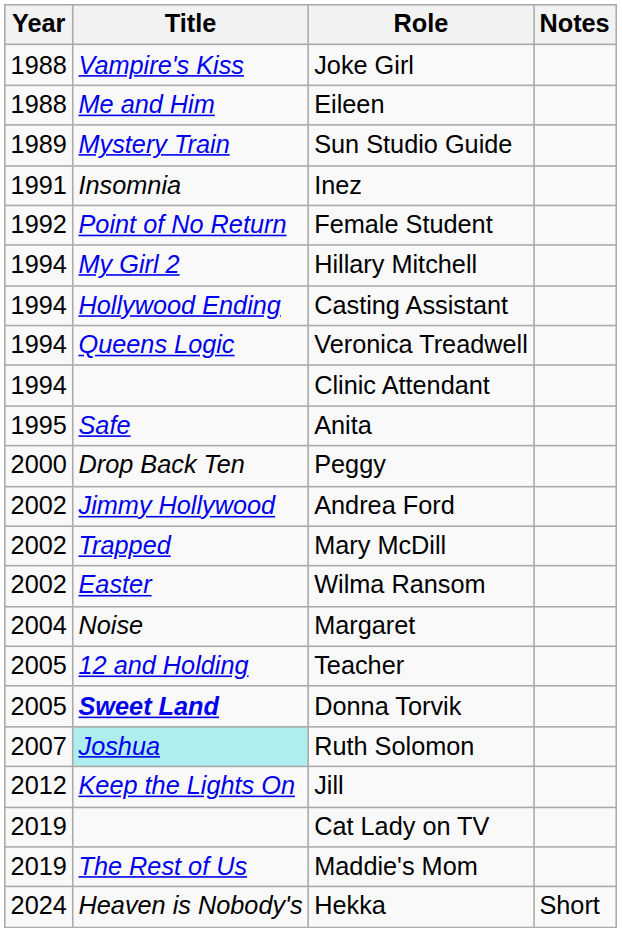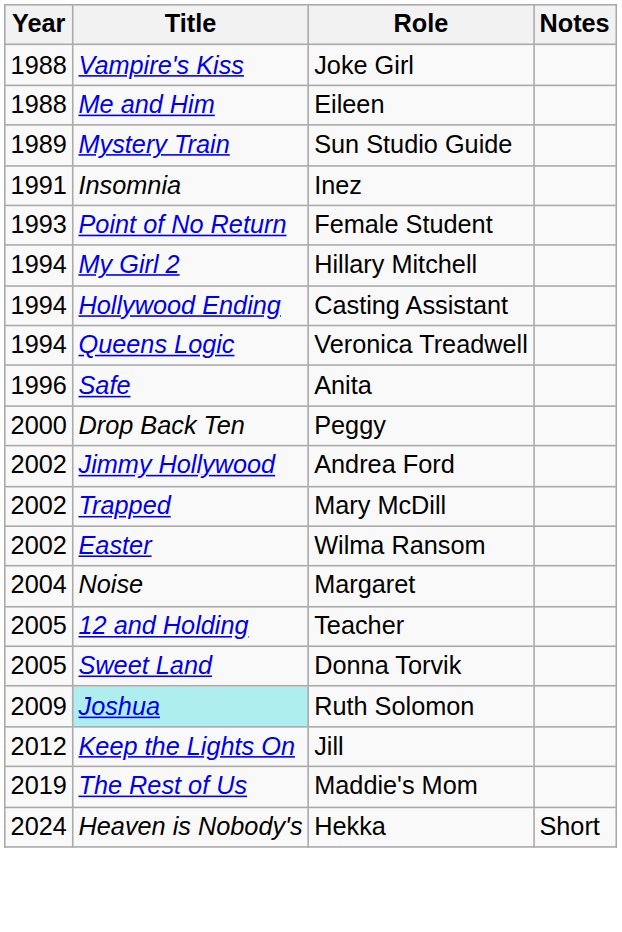 <table class="wikitable sortable">
 <tr>
 <th>Year</th>
 <th>Title</th>
 <th>Role</th>
 <th class="unsortable">Notes</th>
 </tr>
 <tr>
 <td>1988</td>
 <td><em><a href='#'>Vampire's Kiss</a></em></td>
 <td>Joke Girl</td>
 <td></td>
 </tr>
 <tr>
 <td>1988</td>
 <td><em><a href='#'>Me and Him</a></em></td>
 <td>Eileen</td>
 <td></td>
 </tr>
 <tr>
 <td>1989</td>
 <td><em><a href='#'>Mystery Train</a></em></td>
 <td>Sun Studio Guide</td>
 <td></td>
 </tr>
 <tr>
 <td>1991</td>
 <td><em>Insomnia</em></td>
 <td>Inez</td>
 <td></td>
 </tr>
 <tr>
-<td>1992</td>
+<td>1993</td>
 <td><em><a href='#'>Point of No Return</a></em></td>
 <td>Female Student</td>
 <td></td>
 </tr>
 <tr>
 <td>1994</td>
 <td><em><a href='#'>My Girl 2</a></em></td>
 <td>Hillary Mitchell</td>
 <td></td>
 </tr>
 <tr>
 <td>1994</td>
 <td><em><a href='#'>Hollywood Ending</a></em></td>
 <td>Casting Assistant</td>
 <td></td>
 </tr>
 <tr>
 <td>1994</td>
 <td><em><a href='#'>Queens Logic</a></em></td>
 <td>Veronica Treadwell</td>
 <td></td>
 </tr>
 <tr>
-<td>1994</td>
-<td><em></em></td>
-<td>Clinic Attendant</td>
-<td></td>
-</tr>
-<tr>
-<td>1995</td>
+<td>1996</td>
 <td><em><a href='#'>Safe</a></em></td>
 <td>Anita</td>
 <td></td>
 </tr>
 <tr>
 <td>2000</td>
 <td><em>Drop Back Ten</em></td>
 <td>Peggy</td>
 <td></td>
 </tr>
 <tr>
 <td>2002</td>
 <td><em><a href='#'>Jimmy Hollywood</a></em></td>
 <td>Andrea Ford</td>
 <td></td>
 </tr>
 <tr>
 <td>2002</td>
 <td><em><a href='#'>Trapped</a></em></td>
 <td>Mary McDill</td>
 <td></td>
 </tr>
 <tr>
 <td>2002</td>
 <td><em><a href='#'>Easter</a></em></td>
 <td>Wilma Ransom</td>
 <td></td>
 </tr>
 <tr>
 <td>2004</td>
 <td><em>Noise</em></td>
 <td>Margaret</td>
 <td></td>
 </tr>
 <tr>
 <td>2005</td>
 <td><em><a href='#'>12 and Holding</a></em></td>
 <td>Teacher</td>
 <td></td>
 </tr>
 <tr>
 <td>2005</td>
-<td><strong><em><a href='#'>Sweet Land</a></em></strong></td>
+<td><em><a href='#'>Sweet Land</a></em></td>
 <td>Donna Torvik</td>
 <td></td>
 </tr>
 <tr>
-<td>2007</td>
+<td>2009</td>
 <td style="background: paleturquoise;"><em><a href='#'>Joshua</a></em></td>
 <td>Ruth Solomon</td>
 <td></td>
 </tr>
 <tr>
 <td>2012</td>
 <td><em><a href='#'>Keep the Lights On</a></em></td>
 <td>Jill</td>
-<td></td>
-</tr>
-<tr>
-<td>2019</td>
-<td><em></em></td>
-<td>Cat Lady on TV</td>
 <td></td>
 </tr>
 <tr>
 <td>2019</td>
 <td><a href='#'><em>The Rest of Us</em></a></td>
 <td>Maddie's Mom</td>
 <td></td>
 </tr>
 <tr>
 <td>2024</td>
 <td><em>Heaven is Nobody's</em></td>
 <td>Hekka</td>
 <td>Short</td>
 </tr>
 </table>
